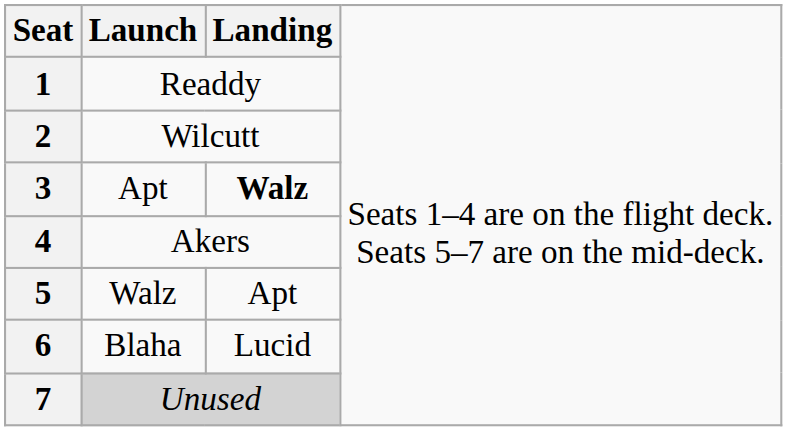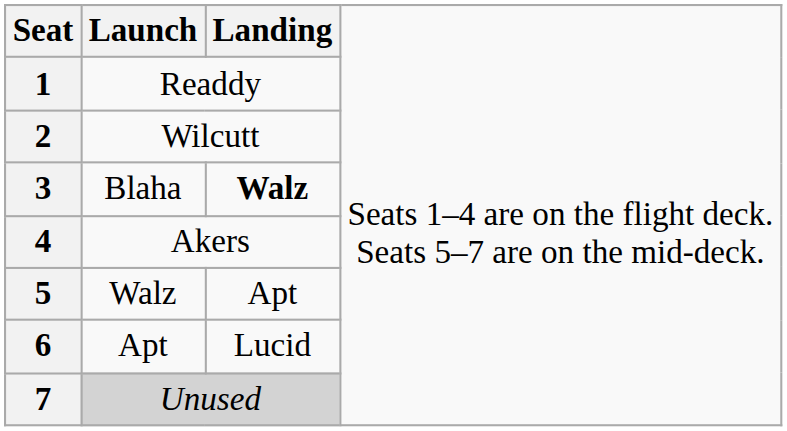 <table class="wikitable" style="text-align:center">
 <tr>
 <th>Seat</th>
 <th>Launch</th>
 <th>Landing</th>
 <td rowspan=8><br>Seats 1–4 are on the flight deck.<br>Seats 5–7 are on the mid-deck.</td>
 </tr>
 <tr>
 <th>1</th>
 <td colspan=2>Readdy</td>
 </tr>
 <tr>
 <th>2</th>
 <td colspan=2>Wilcutt</td>
 </tr>
 <tr>
 <th>3</th>
-<td>Apt</td>
+<td>Blaha</td>
 <td><strong>Walz</strong></td>
 </tr>
 <tr>
 <th>4</th>
 <td colspan=2>Akers</td>
 </tr>
 <tr>
 <th>5</th>
 <td>Walz</td>
 <td>Apt</td>
 </tr>
 <tr>
 <th>6</th>
-<td>Blaha</td>
+<td>Apt</td>
 <td>Lucid</td>
 </tr>
 <tr>
 <th>7</th>
 <td colspan=2 style="background-color:lightgray"><em>Unused</em></td>
 </tr>
 </table>
